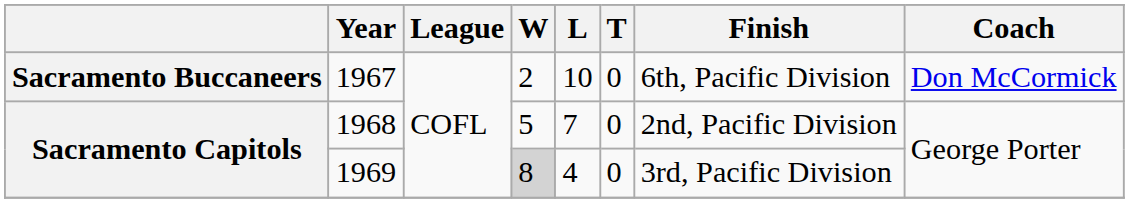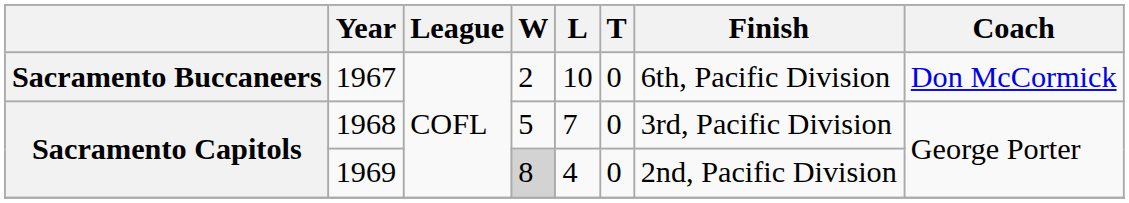 <table class="wikitable">
 <tr>
 <th></th>
 <th>Year</th>
 <th>League</th>
 <th>W</th>
 <th>L</th>
 <th>T</th>
 <th>Finish</th>
 <th>Coach</th>
 </tr>
 <tr>
 <th>Sacramento Buccaneers</th>
 <td>1967</td>
 <td rowspan=3>COFL</td>
 <td>2</td>
 <td>10</td>
 <td>0</td>
 <td>6th, Pacific Division</td>
 <td><a href='#'>Don McCormick</a></td>
 </tr>
 <tr>
 <th rowspan=2>Sacramento Capitols</th>
 <td>1968</td>
 <td>5</td>
 <td>7</td>
 <td>0</td>
-<td>2nd, Pacific Division</td>
+<td>3rd, Pacific Division</td>
 <td rowspan=2>George Porter</td>
 </tr>
 <tr>
 <td>1969</td>
 <td style="background: lightgrey;">8</td>
 <td>4</td>
 <td>0</td>
-<td>3rd, Pacific Division</td>
+<td>2nd, Pacific Division</td>
 </tr>
 <tr>
 </tr>
 </table>
